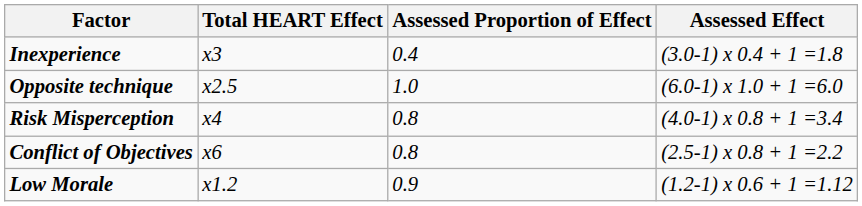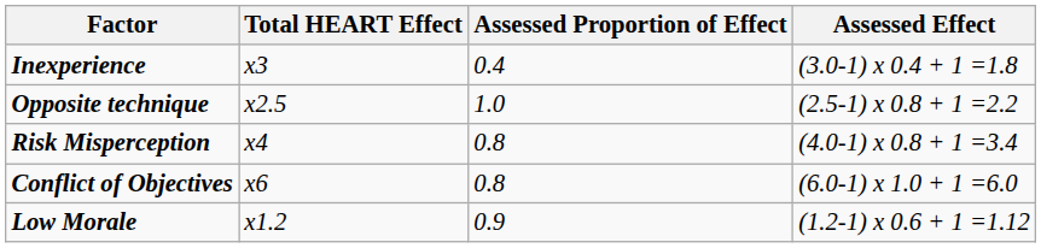 <table class="wikitable" border="1">
 <tr>
 <th>Factor</th>
 <th>Total HEART Effect</th>
 <th>Assessed Proportion of Effect</th>
 <th>Assessed Effect</th>
 </tr>
 <tr>
 <td><strong><em>Inexperience</em></strong></td>
 <td><em>x3</em></td>
 <td><em>0.4</em></td>
 <td><em>(3.0-1) x 0.4 + 1 =1.8</em></td>
 </tr>
 <tr>
 <td><strong><em>Opposite technique</em></strong></td>
 <td><em>x2.5</em></td>
 <td><em>1.0</em></td>
-<td><em>(6.0-1) x 1.0 + 1 =6.0</em></td>
+<td><em>(2.5-1) x 0.8 + 1 =2.2</em></td>
 </tr>
 <tr>
 <td><strong><em>Risk Misperception</em></strong></td>
 <td><em>x4</em></td>
 <td><em>0.8</em></td>
 <td><em>(4.0-1) x 0.8 + 1 =3.4</em></td>
 </tr>
 <tr>
 <td><strong><em>Conflict of Objectives</em></strong></td>
 <td><em>x6</em></td>
 <td><em>0.8</em></td>
-<td><em>(2.5-1) x 0.8 + 1 =2.2</em></td>
+<td><em>(6.0-1) x 1.0 + 1 =6.0</em></td>
 </tr>
 <tr>
 <td><strong><em>Low Morale</em></strong></td>
 <td><em>x1.2</em></td>
 <td><em>0.9</em></td>
 <td><em>(1.2-1) x 0.6 + 1 =1.12</em></td>
 </tr>
 </table>
